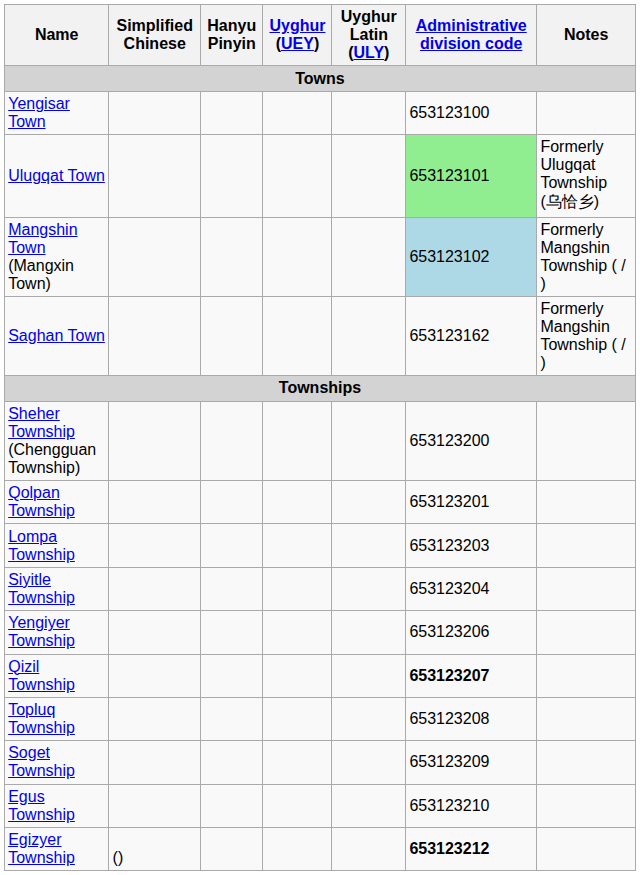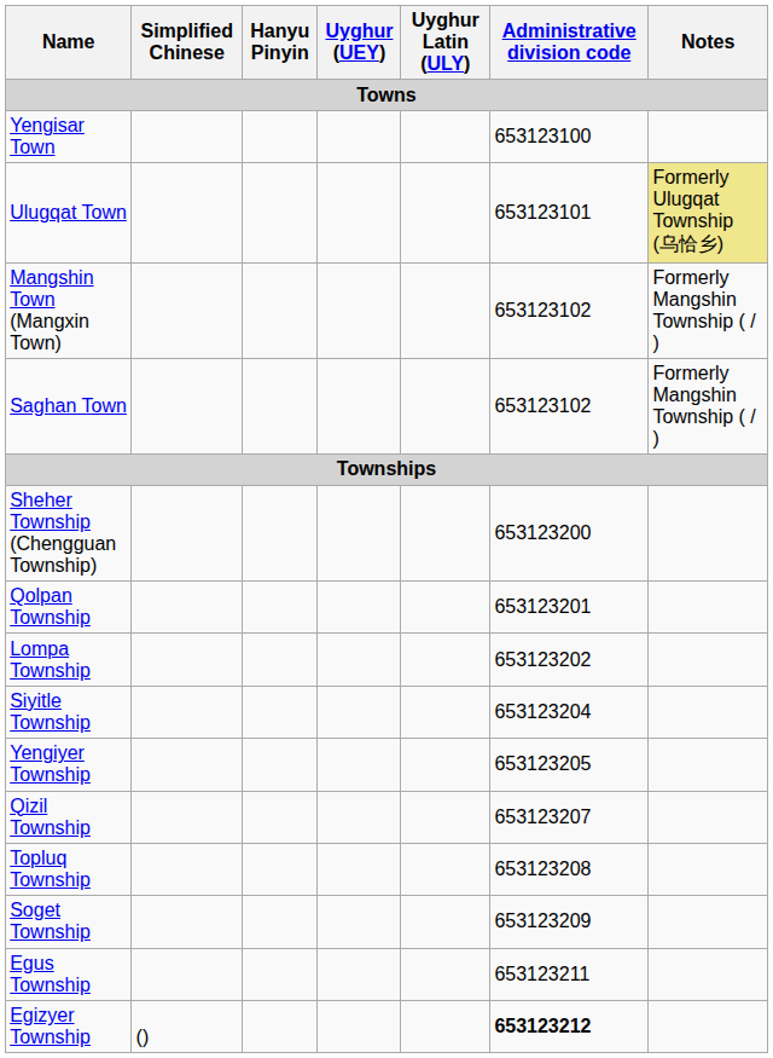 <table class="wikitable" align="center" style="width:50%; border="1">
 <tr>
 <th>Name</th>
 <th>Simplified Chinese</th>
 <th>Hanyu Pinyin</th>
 <th><a href='#'>Uyghur</a> (<a href='#'>UEY</a>)</th>
 <th>Uyghur Latin (<a href='#'>ULY</a>)</th>
 <th><a href='#'>Administrative division code</a></th>
 <th>Notes</th>
 </tr>
 <tr>
 <td colspan="8"  style="text-align:center; background:#d3d3d3;"><strong>Towns</strong></td>
 </tr>
 <tr --------->
 <td><a href='#'>Yengisar Town</a></td>
 <td></td>
 <td></td>
 <td></td>
 <td></td>
 <td>653123100</td>
 <td></td>
 </tr>
 <tr>
 <td><a href='#'>Ulugqat Town</a></td>
 <td></td>
 <td></td>
 <td></td>
 <td></td>
-<td style="background: lightgreen;">653123101</td>
-<td>Formerly Ulugqat Township (乌恰乡)</td>
+<td>653123101</td>
+<td style="background: khaki;">Formerly Ulugqat Township (乌恰乡)</td>
 </tr>
 <tr>
 <td><a href='#'>Mangshin Town</a><br>(Mangxin Town)</td>
 <td></td>
 <td></td>
 <td></td>
 <td></td>
-<td style="background: lightblue;">653123102</td>
+<td>653123102</td>
 <td>Formerly Mangshin Township ( / )</td>
 </tr>
 <tr>
 <td><a href='#'>Saghan Town</a></td>
 <td></td>
 <td></td>
 <td></td>
 <td></td>
-<td>653123162</td>
+<td>653123102</td>
 <td>Formerly Mangshin Township ( / )</td>
 </tr>
 <tr --------->
 <td colspan="8"  style="text-align:center; background:#d3d3d3;"><strong>Townships</strong></td>
 </tr>
 <tr --------->
 <td><a href='#'>Sheher Township</a><br>(Chengguan Township)</td>
 <td></td>
 <td></td>
 <td></td>
 <td></td>
 <td>653123200</td>
 <td></td>
 </tr>
 <tr>
 <td><a href='#'>Qolpan Township</a></td>
 <td></td>
 <td></td>
 <td></td>
 <td></td>
 <td>653123201</td>
 <td></td>
 </tr>
 <tr>
 <td><a href='#'>Lompa Township</a></td>
 <td></td>
 <td></td>
 <td></td>
 <td></td>
-<td>653123203</td>
+<td>653123202</td>
 <td></td>
 </tr>
 <tr>
 <td><a href='#'>Siyitle Township</a></td>
 <td></td>
 <td></td>
 <td></td>
 <td></td>
 <td>653123204</td>
 <td></td>
 </tr>
 <tr>
 <td><a href='#'>Yengiyer Township</a></td>
 <td></td>
 <td></td>
 <td></td>
 <td></td>
-<td>653123206</td>
+<td>653123205</td>
 <td></td>
 </tr>
 <tr>
 <td><a href='#'>Qizil Township</a></td>
 <td></td>
 <td></td>
 <td></td>
 <td></td>
-<td><strong>653123207</strong></td>
+<td>653123207</td>
 <td></td>
 </tr>
 <tr>
 <td><a href='#'>Topluq Township</a></td>
 <td></td>
 <td></td>
 <td></td>
 <td></td>
 <td>653123208</td>
 <td></td>
 </tr>
 <tr>
 <td><a href='#'>Soget Township</a></td>
 <td></td>
 <td></td>
 <td></td>
 <td></td>
 <td>653123209</td>
 <td></td>
 </tr>
 <tr>
 <td><a href='#'>Egus Township</a></td>
 <td></td>
 <td></td>
 <td></td>
 <td></td>
-<td>653123210</td>
+<td>653123211</td>
 <td></td>
 </tr>
 <tr>
 <td><a href='#'>Egizyer Township</a></td>
 <td><br>()</td>
 <td></td>
 <td></td>
 <td></td>
 <td><strong>653123212</strong></td>
 <td></td>
 </tr>
 <tr>
 </tr>
 </table>
